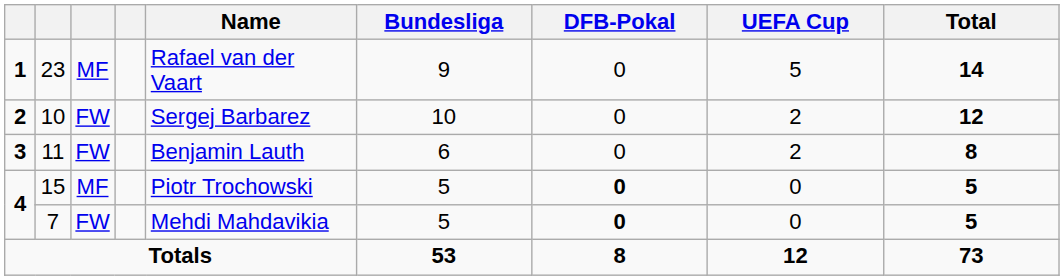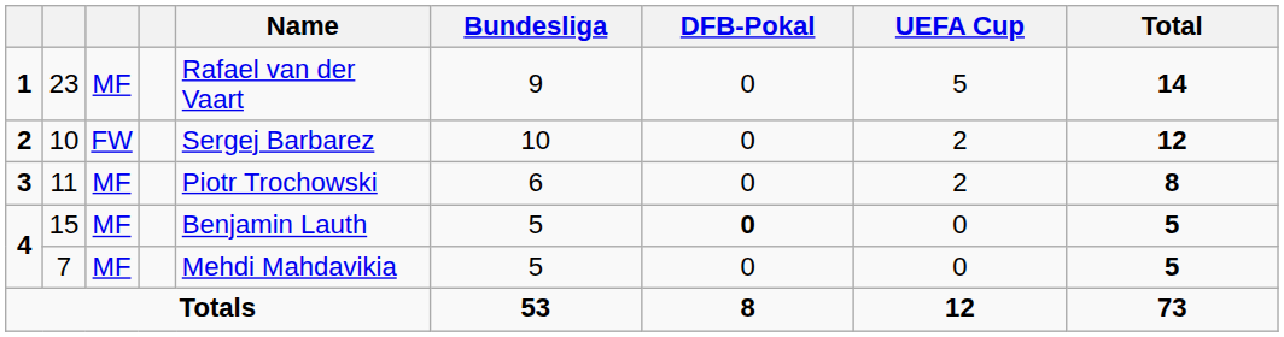 <table class="wikitable" style="text-align:center">
 <tr>
 <th width=15></th>
 <th width=15></th>
 <th width=15></th>
 <th width=15></th>
 <th width=145>Name</th>
 <th width=120><a href='#'>Bundesliga</a></th>
 <th width=120><a href='#'>DFB-Pokal</a></th>
 <th width=120><a href='#'>UEFA Cup</a></th>
 <th width=120>Total</th>
 </tr>
 <tr>
 <td><strong>1</strong></td>
 <td>23</td>
 <td><a href='#'>MF</a></td>
 <td></td>
 <td align=left><a href='#'>Rafael van der Vaart</a></td>
 <td>9</td>
 <td>0</td>
 <td>5</td>
 <td><strong>14</strong></td>
 </tr>
 <tr>
 <td><strong>2</strong></td>
 <td>10</td>
 <td><a href='#'>FW</a></td>
 <td></td>
 <td align=left><a href='#'>Sergej Barbarez</a></td>
 <td>10</td>
 <td>0</td>
 <td>2</td>
 <td><strong>12</strong></td>
 </tr>
 <tr>
 <td><strong>3</strong></td>
 <td>11</td>
-<td><a href='#'>FW</a></td>
+<td><a href='#'>MF</a></td>
 <td></td>
-<td align=left><a href='#'>Benjamin Lauth</a></td>
+<td align=left><a href='#'>Piotr Trochowski</a></td>
 <td>6</td>
 <td>0</td>
 <td>2</td>
 <td><strong>8</strong></td>
 </tr>
 <tr>
 <td rowspan=2><strong>4</strong></td>
 <td>15</td>
 <td><a href='#'>MF</a></td>
 <td></td>
-<td align=left><a href='#'>Piotr Trochowski</a></td>
+<td align=left><a href='#'>Benjamin Lauth</a></td>
 <td>5</td>
 <td><strong>0</strong></td>
 <td>0</td>
 <td><strong>5</strong></td>
 </tr>
 <tr>
 <td>7</td>
-<td><a href='#'>FW</a></td>
+<td><a href='#'>MF</a></td>
 <td></td>
 <td align=left><a href='#'>Mehdi Mahdavikia</a></td>
 <td>5</td>
-<td><strong>0</strong></td>
+<td>0</td>
 <td>0</td>
 <td><strong>5</strong></td>
 </tr>
 <tr>
 <td colspan=5><strong>Totals</strong></td>
 <td><strong>53</strong></td>
 <td><strong>8</strong></td>
 <td><strong>12</strong></td>
 <td><strong>73</strong></td>
 </tr>
 </table>
